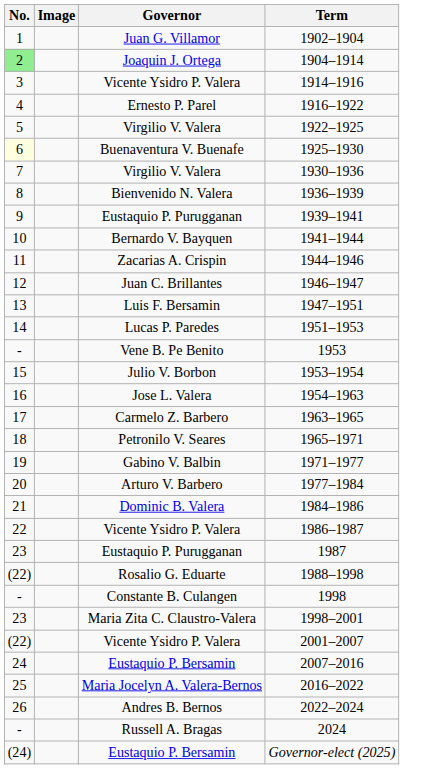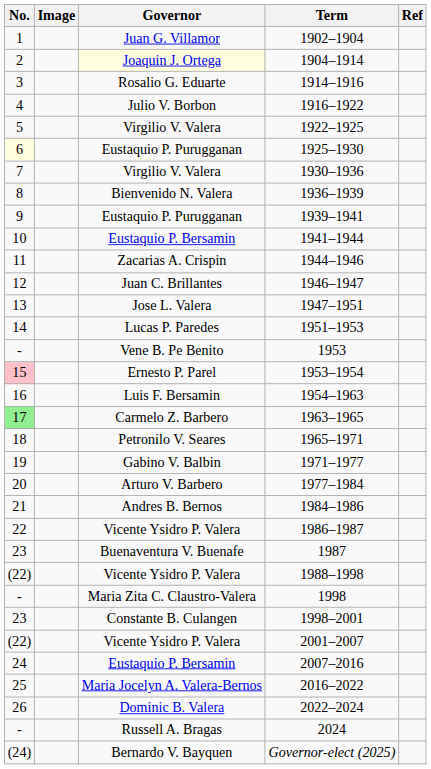 <table class="wikitable" style="text-align:center;">
 <tr>
 <th>No.</th>
 <th>Image</th>
 <th>Governor</th>
 <th>Term</th>
+<th>Ref</th>
 </tr>
 <tr>
 <td align=center>1</td>
 <td></td>
 <td><a href='#'>Juan G. Villamor</a></td>
 <td align=center>1902–1904</td>
+<td align=center></td>
 </tr>
 <tr>
-<td align=center style="background: lightgreen;">2</td>
+<td align=center>2</td>
 <td></td>
-<td><a href='#'>Joaquin J. Ortega</a></td>
+<td style="background: lightyellow;"><a href='#'>Joaquin J. Ortega</a></td>
 <td align=center>1904–1914</td>
+<td align=center></td>
 </tr>
 <tr>
 <td align=center>3</td>
 <td></td>
-<td>Vicente Ysidro P. Valera</td>
+<td>Rosalio G. Eduarte</td>
 <td align=center>1914–1916</td>
+<td align=center></td>
 </tr>
 <tr>
 <td align=center>4</td>
 <td></td>
-<td>Ernesto P. Parel</td>
+<td>Julio V. Borbon</td>
 <td align=center>1916–1922</td>
+<td align=center></td>
 </tr>
 <tr>
 <td align=center>5</td>
 <td></td>
 <td>Virgilio V. Valera</td>
 <td align=center>1922–1925</td>
+<td align=center></td>
 </tr>
 <tr>
 <td align=center style="background: lightyellow;">6</td>
 <td></td>
-<td>Buenaventura V. Buenafe</td>
+<td>Eustaquio P. Purugganan</td>
 <td align=center>1925–1930</td>
+<td align=center></td>
 </tr>
 <tr>
 <td align=center>7</td>
 <td></td>
 <td>Virgilio V. Valera</td>
 <td align=center>1930–1936</td>
+<td align=center></td>
 </tr>
 <tr>
 <td align=center>8</td>
 <td></td>
 <td>Bienvenido N. Valera</td>
 <td align=center>1936–1939</td>
+<td align=center></td>
 </tr>
 <tr>
 <td align=center>9</td>
 <td></td>
 <td>Eustaquio P. Purugganan</td>
 <td align=center>1939–1941</td>
+<td align=center></td>
 </tr>
 <tr>
 <td align=center>10</td>
 <td></td>
-<td>Bernardo V. Bayquen</td>
+<td><a href='#'>Eustaquio P. Bersamin</a></td>
 <td align=center>1941–1944</td>
+<td align=center></td>
 </tr>
 <tr>
 <td align=center>11</td>
 <td></td>
 <td>Zacarias A. Crispin</td>
 <td align=center>1944–1946</td>
+<td align=center></td>
 </tr>
 <tr>
 <td align=center>12</td>
 <td></td>
 <td>Juan C. Brillantes</td>
 <td align=center>1946–1947</td>
+<td align=center></td>
 </tr>
 <tr>
 <td align=center>13</td>
 <td></td>
-<td>Luis F. Bersamin</td>
+<td>Jose L. Valera</td>
 <td align=center>1947–1951</td>
+<td align=center></td>
 </tr>
 <tr>
 <td align=center>14</td>
 <td></td>
 <td>Lucas P. Paredes</td>
 <td align=center>1951–1953</td>
+<td align=center></td>
 </tr>
 <tr>
 <td align=center>-</td>
 <td></td>
 <td>Vene B. Pe Benito</td>
 <td align=center>1953</td>
+<td align=center></td>
 </tr>
 <tr>
-<td align=center>15</td>
+<td align=center style="background: pink;">15</td>
 <td></td>
-<td>Julio V. Borbon</td>
+<td>Ernesto P. Parel</td>
 <td align=center>1953–1954</td>
+<td align=center></td>
 </tr>
 <tr>
 <td align=center>16</td>
 <td></td>
-<td>Jose L. Valera</td>
+<td>Luis F. Bersamin</td>
 <td align=center>1954–1963</td>
+<td align=center></td>
 </tr>
 <tr>
-<td align=center>17</td>
+<td align=center style="background: lightgreen;">17</td>
 <td></td>
 <td>Carmelo Z. Barbero</td>
 <td align=center>1963–1965</td>
+<td align=center></td>
 </tr>
 <tr>
 <td align=center>18</td>
 <td></td>
 <td>Petronilo V. Seares</td>
 <td align=center>1965–1971</td>
+<td align=center></td>
 </tr>
 <tr>
 <td align=center>19</td>
 <td></td>
 <td>Gabino V. Balbin</td>
 <td align=center>1971–1977</td>
+<td align=center></td>
 </tr>
 <tr>
 <td align=center>20</td>
 <td></td>
 <td>Arturo V. Barbero</td>
 <td align=center>1977–1984</td>
+<td align=center></td>
 </tr>
 <tr>
 <td align=center>21</td>
 <td></td>
-<td><a href='#'>Dominic B. Valera</a></td>
+<td>Andres B. Bernos</td>
 <td align=center>1984–1986</td>
+<td align=center></td>
 </tr>
 <tr>
 <td align=center>22</td>
 <td></td>
 <td>Vicente Ysidro P. Valera</td>
 <td align=center>1986–1987</td>
+<td align=center></td>
 </tr>
 <tr>
 <td align=center>23</td>
 <td></td>
-<td>Eustaquio P. Purugganan</td>
+<td>Buenaventura V. Buenafe</td>
 <td align=center>1987</td>
+<td align=center></td>
 </tr>
 <tr>
 <td align=center>(22)</td>
 <td></td>
-<td>Rosalio G. Eduarte</td>
+<td>Vicente Ysidro P. Valera</td>
 <td align=center>1988–1998</td>
+<td align=center></td>
 </tr>
 <tr>
 <td align=center>-</td>
 <td></td>
-<td>Constante B. Culangen</td>
+<td>Maria Zita C. Claustro-Valera</td>
 <td align=center>1998</td>
+<td align=center></td>
 </tr>
 <tr>
 <td align=center>23</td>
 <td></td>
-<td>Maria Zita C. Claustro-Valera</td>
+<td>Constante B. Culangen</td>
 <td align=center>1998–2001</td>
+<td align=center></td>
 </tr>
 <tr>
 <td align=center>(22)</td>
 <td></td>
 <td>Vicente Ysidro P. Valera</td>
 <td align=center>2001–2007</td>
+<td align=center></td>
 </tr>
 <tr>
 <td align=center>24</td>
 <td></td>
 <td><a href='#'>Eustaquio P. Bersamin</a></td>
 <td align=center>2007–2016</td>
+<td></td>
 </tr>
 <tr>
 <td align=center>25</td>
 <td></td>
 <td><a href='#'>Maria Jocelyn A. Valera-Bernos</a></td>
 <td align=center>2016–2022</td>
+<td align=center></td>
 </tr>
 <tr>
 <td align=center>26</td>
 <td></td>
-<td>Andres B. Bernos</td>
+<td><a href='#'>Dominic B. Valera</a></td>
 <td align=center>2022–2024</td>
+<td align=center></td>
 </tr>
 <tr>
 <td align=center>-</td>
 <td></td>
 <td>Russell A. Bragas</td>
 <td align=center>2024</td>
+<td align=center></td>
 </tr>
 <tr>
 <td align=center>(24)</td>
 <td></td>
-<td><a href='#'>Eustaquio P. Bersamin</a></td>
+<td>Bernardo V. Bayquen</td>
 <td align=center><em>Governor-elect (2025)</em></td>
+<td align=center></td>
 </tr>
 </table>
